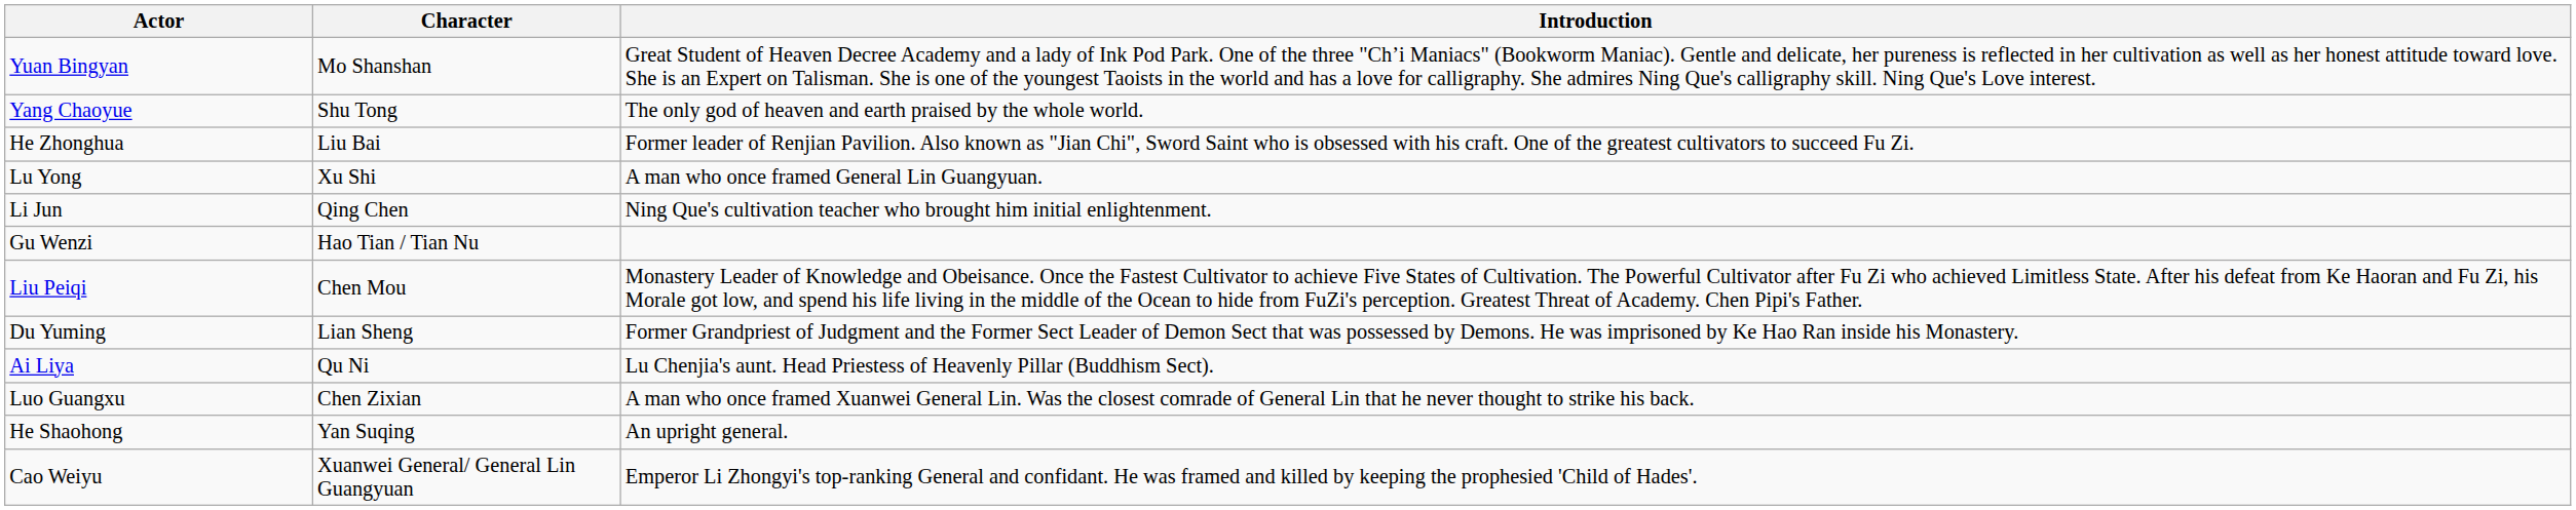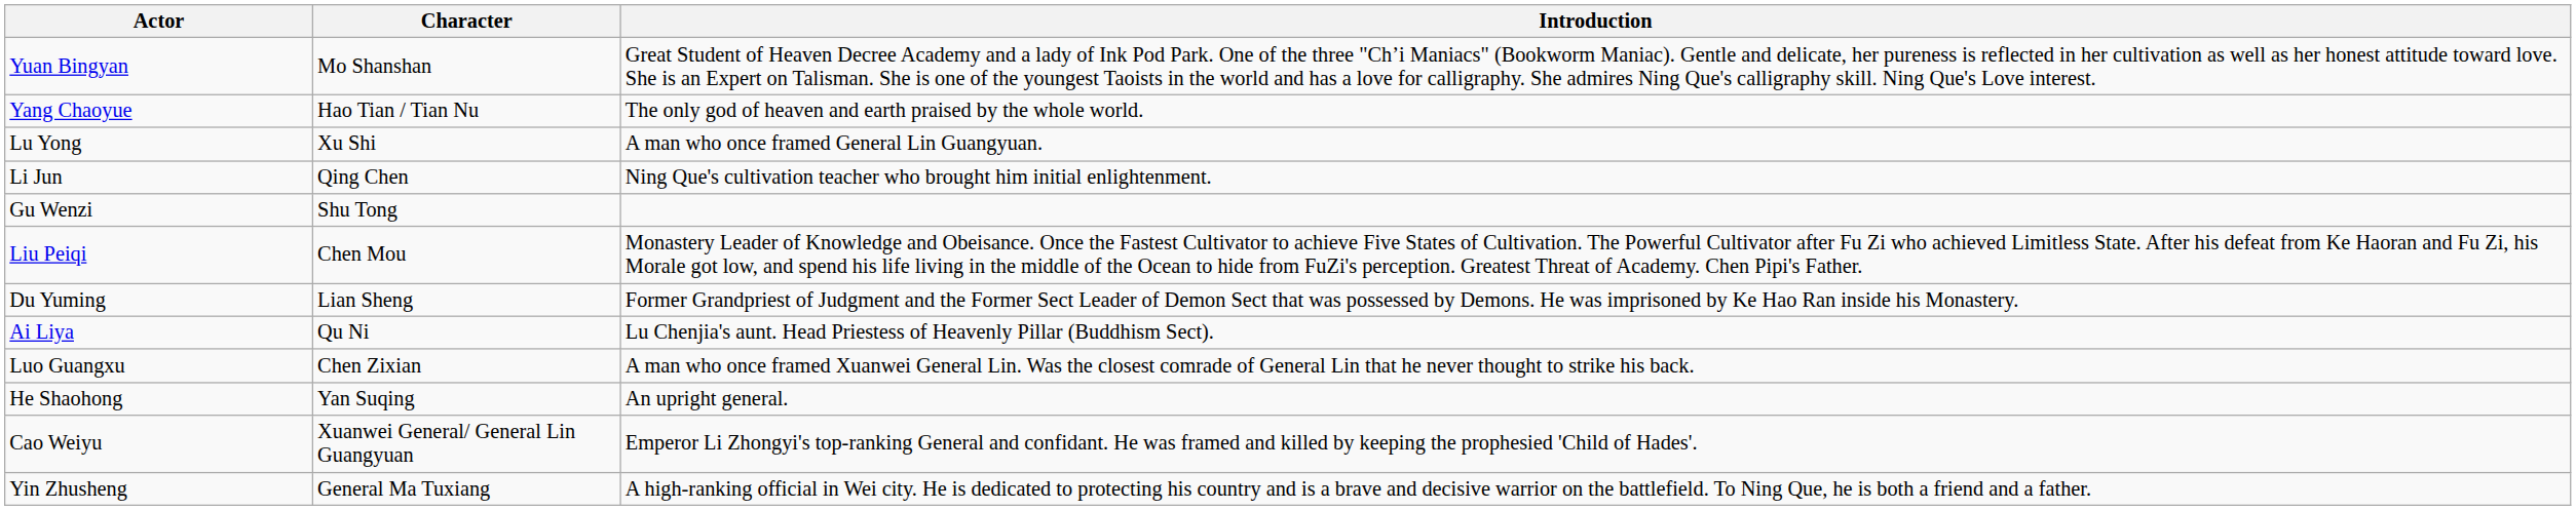 <table class="wikitable">
 <tr>
 <th style="width:12%">Actor</th>
 <th style="width:12%">Character</th>
 <th>Introduction</th>
 </tr>
 <tr>
 <td><a href='#'>Yuan Bingyan</a></td>
 <td>Mo Shanshan</td>
 <td>Great Student of Heaven Decree Academy and a lady of Ink Pod Park. One of the three "Ch’i Maniacs" (Bookworm Maniac). Gentle and delicate, her pureness is reflected in her cultivation as well as her honest attitude toward love. She is an Expert on Talisman. She is one of the youngest Taoists in the world and has a love for calligraphy. She admires Ning Que's calligraphy skill. Ning Que's Love interest.</td>
 </tr>
 <tr>
 <td><a href='#'>Yang Chaoyue</a></td>
-<td>Shu Tong</td>
+<td>Hao Tian / Tian Nu</td>
 <td>The only god of heaven and earth praised by the whole world.</td>
-</tr>
-<tr>
-<td>He Zhonghua</td>
-<td>Liu Bai</td>
-<td>Former leader of Renjian Pavilion. Also known as "Jian Chi", Sword Saint who is obsessed with his craft. One of the greatest cultivators to succeed Fu Zi.</td>
 </tr>
 <tr>
 <td>Lu Yong</td>
 <td>Xu Shi</td>
 <td>A man who once framed General Lin Guangyuan.</td>
 </tr>
 <tr>
 <td>Li Jun</td>
 <td>Qing Chen</td>
 <td>Ning Que's cultivation teacher who brought him initial enlightenment.</td>
 </tr>
 <tr>
 <td>Gu Wenzi</td>
-<td>Hao Tian / Tian Nu</td>
+<td>Shu Tong</td>
 <td></td>
 </tr>
 <tr>
 <td><a href='#'>Liu Peiqi</a></td>
 <td>Chen Mou</td>
 <td>Monastery Leader of Knowledge and Obeisance. Once the Fastest Cultivator to achieve Five States of Cultivation. The Powerful Cultivator after Fu Zi who achieved Limitless State. After his defeat from Ke Haoran and Fu Zi, his Morale got low, and spend his life living in the middle of the Ocean to hide from FuZi's perception. Greatest Threat of Academy. Chen Pipi's Father.</td>
 </tr>
 <tr>
 <td>Du Yuming</td>
 <td>Lian Sheng</td>
 <td>Former Grandpriest of Judgment and the Former Sect Leader of Demon Sect that was possessed by Demons. He was imprisoned by Ke Hao Ran inside his Monastery.</td>
 </tr>
 <tr>
 <td><a href='#'>Ai Liya</a></td>
 <td>Qu Ni</td>
 <td>Lu Chenjia's aunt. Head Priestess of Heavenly Pillar (Buddhism Sect).</td>
 </tr>
 <tr>
 <td>Luo Guangxu</td>
 <td>Chen Zixian</td>
 <td>A man who once framed Xuanwei General Lin. Was the closest comrade of General Lin that he never thought to strike his back.</td>
 </tr>
 <tr>
 <td>He Shaohong</td>
 <td>Yan Suqing</td>
 <td>An upright general.</td>
 </tr>
 <tr>
 <td>Cao Weiyu</td>
 <td>Xuanwei General/ General Lin Guangyuan</td>
 <td>Emperor Li Zhongyi's top-ranking General and confidant. He was framed and killed by keeping the prophesied 'Child of Hades'.</td>
 </tr>
+<tr>
+<td>Yin Zhusheng</td>
+<td>General Ma Tuxiang</td>
+<td>A high-ranking official in Wei city. He is dedicated to protecting his country and is a brave and decisive warrior on the battlefield. To Ning Que, he is both a friend and a father.</td>
+</tr>
 </table>
